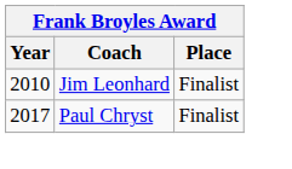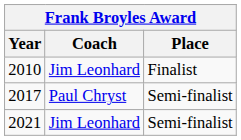 <table class="wikitable">
 <tr>
 <th colspan=3><strong><a href='#'>Frank Broyles Award</a></strong></th>
 </tr>
 <tr>
 <th>Year</th>
 <th>Coach</th>
 <th>Place</th>
 </tr>
 <tr>
 <td>2010</td>
 <td><a href='#'>Jim Leonhard</a></td>
 <td>Finalist</td>
 </tr>
 <tr>
 <td>2017</td>
 <td><a href='#'>Paul Chryst</a></td>
-<td>Finalist</td>
+<td>Semi-finalist</td>
+</tr>
+<tr>
+<td>2021</td>
+<td><a href='#'>Jim Leonhard</a></td>
+<td>Semi-finalist</td>
 </tr>
 </table>
